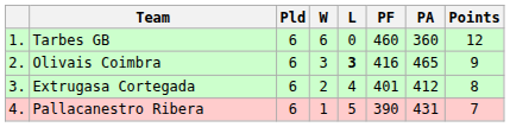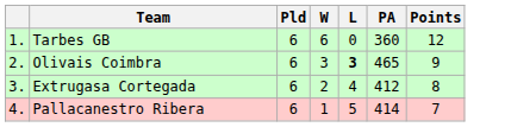 <table class=wikitable style="text-align:center">
 <tr>
 <th width=15></th>
 <th width=220>Team</th>
 <th width=20>Pld</th>
 <th width=20>W</th>
 <th width=20>L</th>
-<th width=30>PF</th>
 <th width=30>PA</th>
 <th width=30>Points</th>
 </tr>
 <tr style="background: #ccffcc;">
 <td>1.</td>
 <td align=left> Tarbes GB</td>
 <td>6</td>
 <td>6</td>
 <td>0</td>
-<td>460</td>
 <td>360</td>
 <td>12</td>
 </tr>
 <tr style="background: #ccffcc;">
 <td>2.</td>
 <td align=left> Olivais Coimbra</td>
 <td>6</td>
 <td>3</td>
 <td><strong>3</strong></td>
-<td>416</td>
 <td>465</td>
 <td>9</td>
 </tr>
 <tr style="background: #ccffcc;">
 <td>3.</td>
 <td align=left> Extrugasa Cortegada</td>
 <td>6</td>
 <td>2</td>
 <td>4</td>
-<td>401</td>
 <td>412</td>
 <td>8</td>
 </tr>
 <tr style="background: #ffcccc;">
 <td>4.</td>
 <td align=left> Pallacanestro Ribera</td>
 <td>6</td>
 <td>1</td>
 <td>5</td>
-<td>390</td>
-<td>431</td>
+<td>414</td>
 <td>7</td>
 </tr>
 </table>
